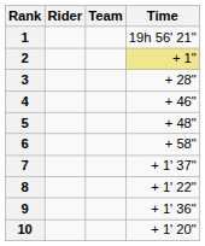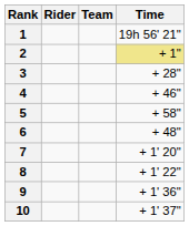 <table class="wikitable" margin-bottom:0;">
 <tr>
 <th scope="col">Rank</th>
 <th scope="col">Rider</th>
 <th scope="col">Team</th>
 <th scope="col">Time</th>
 </tr>
 <tr>
 <th scope="row">1</th>
 <td> </td>
 <td></td>
 <td align="right">19h 56' 21"</td>
 </tr>
 <tr>
 <th scope="row">2</th>
 <td></td>
 <td></td>
 <td align="right" style="background: khaki;">+ 1"</td>
 </tr>
 <tr>
 <th scope="row">3</th>
 <td></td>
 <td></td>
 <td align="right">+ 28"</td>
 </tr>
 <tr>
 <th scope="row">4</th>
 <td></td>
 <td></td>
 <td align="right">+ 46"</td>
 </tr>
 <tr>
 <th scope="row">5</th>
 <td></td>
 <td></td>
-<td align="right">+ 48"</td>
+<td align="right">+ 58"</td>
 </tr>
 <tr>
 <th scope="row">6</th>
 <td></td>
 <td></td>
-<td align="right">+ 58"</td>
+<td align="right">+ 48"</td>
 </tr>
 <tr>
 <th scope="row">7</th>
 <td></td>
 <td></td>
-<td align="right">+ 1' 37"</td>
+<td align="right">+ 1' 20"</td>
 </tr>
 <tr>
 <th scope="row">8</th>
 <td></td>
 <td></td>
 <td align="right">+ 1' 22"</td>
 </tr>
 <tr>
 <th scope="row">9</th>
 <td></td>
 <td></td>
 <td align="right">+ 1' 36"</td>
 </tr>
 <tr>
 <th scope="row">10</th>
 <td></td>
 <td></td>
-<td align="right">+ 1' 20"</td>
+<td align="right">+ 1' 37"</td>
 </tr>
 </table>
